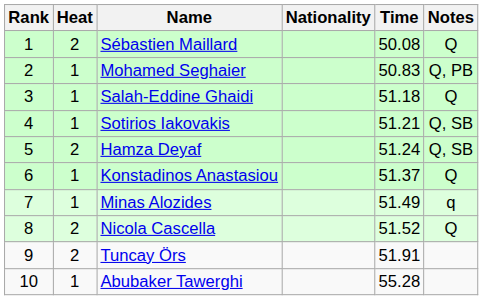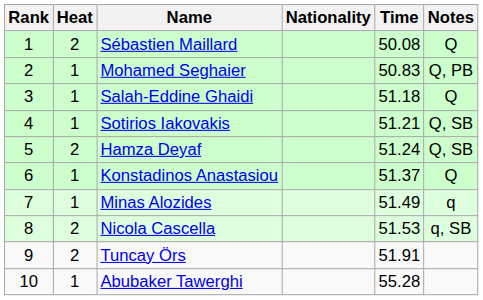 <table class="wikitable sortable" style="text-align:center">
 <tr>
 <th>Rank</th>
 <th>Heat</th>
 <th>Name</th>
 <th>Nationality</th>
 <th>Time</th>
 <th>Notes</th>
 </tr>
 <tr bgcolor=ccffcc>
 <td>1</td>
 <td>2</td>
 <td align=left><a href='#'>Sébastien Maillard</a></td>
 <td align=left></td>
 <td>50.08</td>
 <td>Q</td>
 </tr>
 <tr bgcolor=ccffcc>
 <td>2</td>
 <td>1</td>
 <td align=left><a href='#'>Mohamed Seghaier</a></td>
 <td align=left></td>
 <td>50.83</td>
 <td>Q, PB</td>
 </tr>
 <tr bgcolor=ccffcc>
 <td>3</td>
 <td>1</td>
 <td align=left><a href='#'>Salah-Eddine Ghaidi</a></td>
 <td align=left></td>
 <td>51.18</td>
 <td>Q</td>
 </tr>
 <tr bgcolor=ccffcc>
 <td>4</td>
 <td>1</td>
 <td align=left><a href='#'>Sotirios Iakovakis</a></td>
 <td align=left></td>
 <td>51.21</td>
 <td>Q, SB</td>
 </tr>
 <tr bgcolor=ccffcc>
 <td>5</td>
 <td>2</td>
 <td align=left><a href='#'>Hamza Deyaf</a></td>
 <td align=left></td>
 <td>51.24</td>
 <td>Q, SB</td>
 </tr>
 <tr bgcolor=ccffcc>
 <td>6</td>
 <td>1</td>
 <td align=left><a href='#'>Konstadinos Anastasiou</a></td>
 <td align=left></td>
 <td>51.37</td>
 <td>Q</td>
 </tr>
 <tr bgcolor=ddffdd>
 <td>7</td>
 <td>1</td>
 <td align=left><a href='#'>Minas Alozides</a></td>
 <td align=left></td>
 <td>51.49</td>
 <td>q</td>
 </tr>
 <tr bgcolor=ddffdd>
 <td>8</td>
 <td>2</td>
 <td align=left><a href='#'>Nicola Cascella</a></td>
 <td align=left></td>
-<td>51.52</td>
-<td>Q</td>
+<td>51.53</td>
+<td>q, SB</td>
 </tr>
 <tr>
 <td>9</td>
 <td>2</td>
 <td align=left><a href='#'>Tuncay Örs</a></td>
 <td align=left></td>
 <td>51.91</td>
 <td></td>
 </tr>
 <tr>
 <td>10</td>
 <td>1</td>
 <td align=left><a href='#'>Abubaker Tawerghi</a></td>
 <td align=left></td>
 <td>55.28</td>
 <td></td>
 </tr>
 </table>
